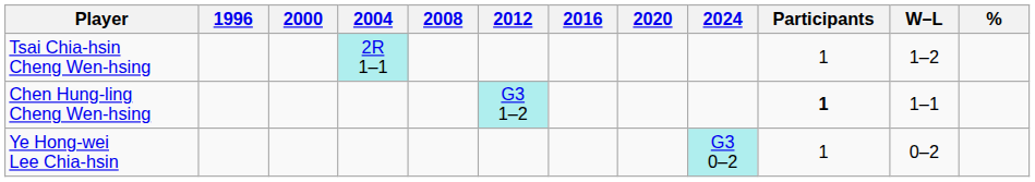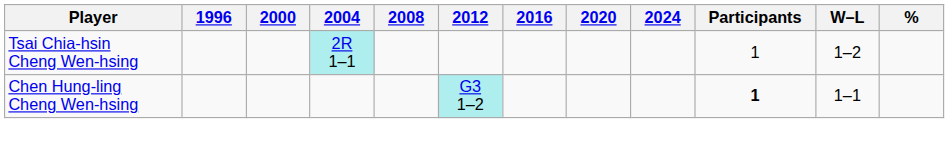 <table class="wikitable" style="font-size:90%; text-align:center">
 <tr>
 <th width="150">Player</th>
 <th width="50"><a href='#'>1996</a><br></th>
 <th width="50"><a href='#'>2000</a><br></th>
 <th width="50"><a href='#'>2004</a><br></th>
 <th width="50"><a href='#'>2008</a><br></th>
 <th width="50"><a href='#'>2012</a><br></th>
 <th width="50"><a href='#'>2016</a><br></th>
 <th width="50"><a href='#'>2020</a><br></th>
 <th width="50"><a href='#'>2024</a><br></th>
 <th width="100">Participants</th>
 <th width="50">W–L</th>
 <th width="50">%</th>
 </tr>
 <tr>
 <td align="left"><a href='#'>Tsai Chia-hsin</a><br><a href='#'>Cheng Wen-hsing</a></td>
 <td></td>
 <td></td>
 <td bgcolor="#AFEEEE"><a href='#'>2R</a><br>1–1</td>
 <td></td>
 <td></td>
 <td></td>
 <td></td>
 <td></td>
 <td>1</td>
 <td>1–2</td>
 <td align="right"></td>
 </tr>
 <tr>
 <td align="left"><a href='#'>Chen Hung-ling</a><br><a href='#'>Cheng Wen-hsing</a></td>
 <td></td>
 <td></td>
 <td></td>
 <td></td>
 <td bgcolor="#AFEEEE"><a href='#'>G3</a><br>1–2</td>
 <td></td>
 <td></td>
 <td bgcolor=""></td>
 <td><strong>1</strong></td>
 <td>1–1</td>
 <td align="right"></td>
 </tr>
-<tr>
-<td align="left"><a href='#'>Ye Hong-wei</a><br><a href='#'>Lee Chia-hsin</a></td>
-<td></td>
-<td></td>
-<td></td>
-<td></td>
-<td></td>
-<td></td>
-<td></td>
-<td bgcolor="#AFEEEE"><a href='#'>G3</a><br>0–2</td>
-<td>1</td>
-<td>0–2</td>
-<td align="right"></td>
-</tr>
 </table>
